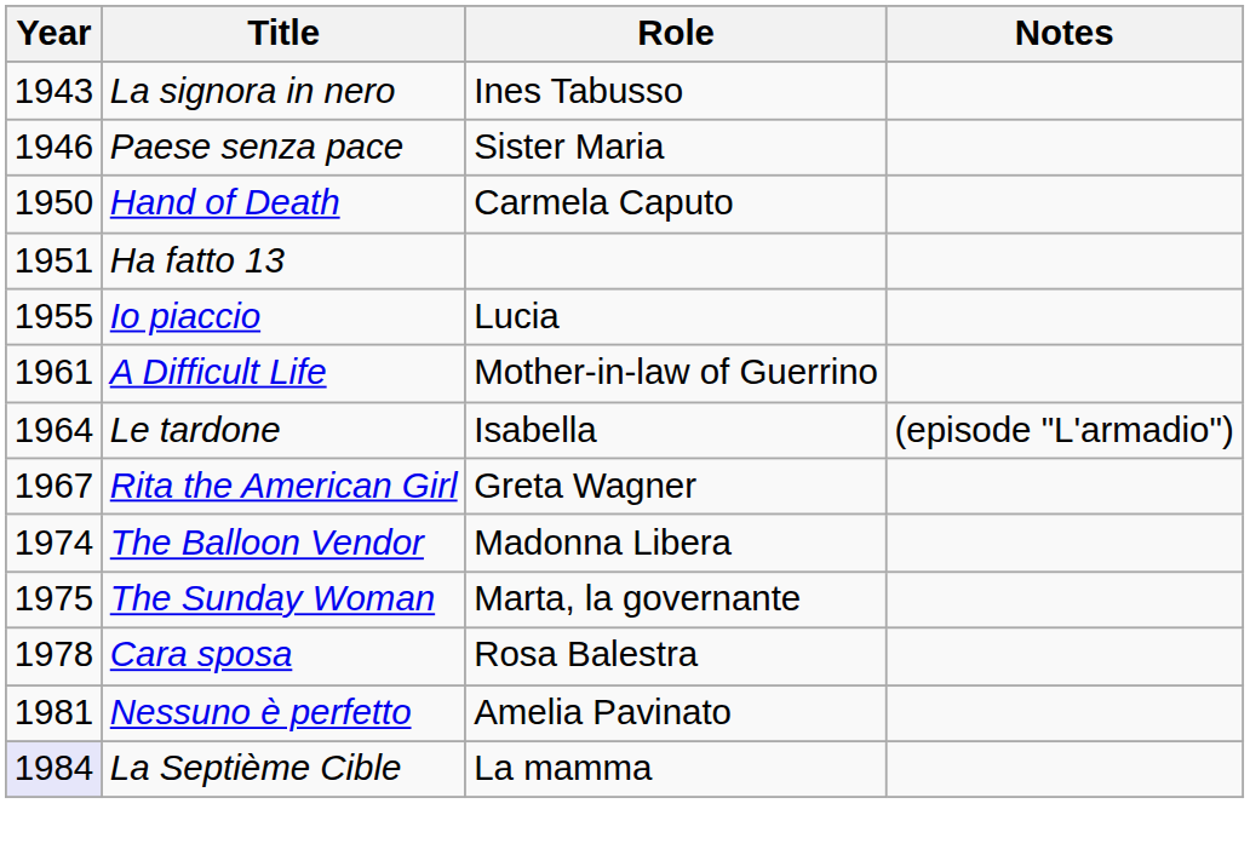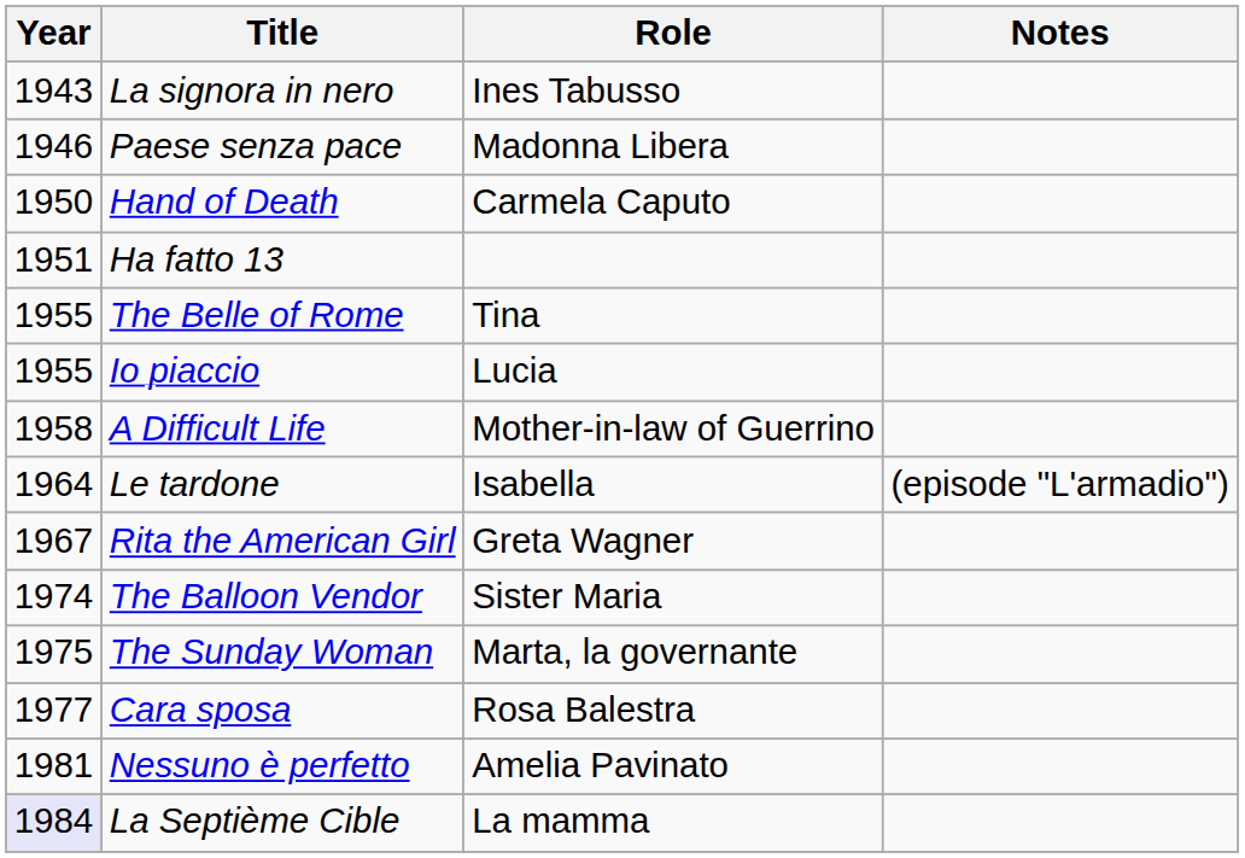 <table class="wikitable">
 <tr>
 <th>Year</th>
 <th>Title</th>
 <th>Role</th>
 <th>Notes</th>
 </tr>
 <tr>
 <td>1943</td>
 <td><em>La signora in nero</em></td>
 <td>Ines Tabusso</td>
 <td></td>
 </tr>
 <tr>
 <td>1946</td>
 <td><em>Paese senza pace</em></td>
-<td>Sister Maria</td>
+<td>Madonna Libera</td>
 <td></td>
 </tr>
 <tr>
 <td>1950</td>
 <td><em><a href='#'>Hand of Death</a></em></td>
 <td>Carmela Caputo</td>
 <td></td>
 </tr>
 <tr>
 <td>1951</td>
 <td><em>Ha fatto 13</em></td>
 <td></td>
 <td></td>
 </tr>
 <tr>
 <td>1955</td>
+<td><em><a href='#'>The Belle of Rome</a></em></td>
+<td>Tina</td>
+<td></td>
+</tr>
+<tr>
+<td>1955</td>
 <td><em><a href='#'>Io piaccio</a></em></td>
 <td>Lucia</td>
 <td></td>
 </tr>
 <tr>
-<td>1961</td>
+<td>1958</td>
 <td><em><a href='#'>A Difficult Life</a></em></td>
 <td>Mother-in-law of Guerrino</td>
 <td></td>
 </tr>
 <tr>
 <td>1964</td>
 <td><em>Le tardone</em></td>
 <td>Isabella</td>
 <td>(episode "L'armadio")</td>
 </tr>
 <tr>
 <td>1967</td>
 <td><em><a href='#'>Rita the American Girl</a></em></td>
 <td>Greta Wagner</td>
 <td></td>
 </tr>
 <tr>
 <td>1974</td>
 <td><em><a href='#'>The Balloon Vendor</a></em></td>
-<td>Madonna Libera</td>
+<td>Sister Maria</td>
 <td></td>
 </tr>
 <tr>
 <td>1975</td>
 <td><em><a href='#'>The Sunday Woman</a></em></td>
 <td>Marta, la governante</td>
 <td></td>
 </tr>
 <tr>
-<td>1978</td>
+<td>1977</td>
 <td><em><a href='#'>Cara sposa</a></em></td>
 <td>Rosa Balestra</td>
 <td></td>
 </tr>
 <tr>
 <td>1981</td>
 <td><em><a href='#'>Nessuno è perfetto</a></em></td>
 <td>Amelia Pavinato</td>
 <td></td>
 </tr>
 <tr>
 <td style="background: lavender;">1984</td>
 <td><em>La Septième Cible</em></td>
 <td>La mamma</td>
 <td></td>
 </tr>
 </table>
